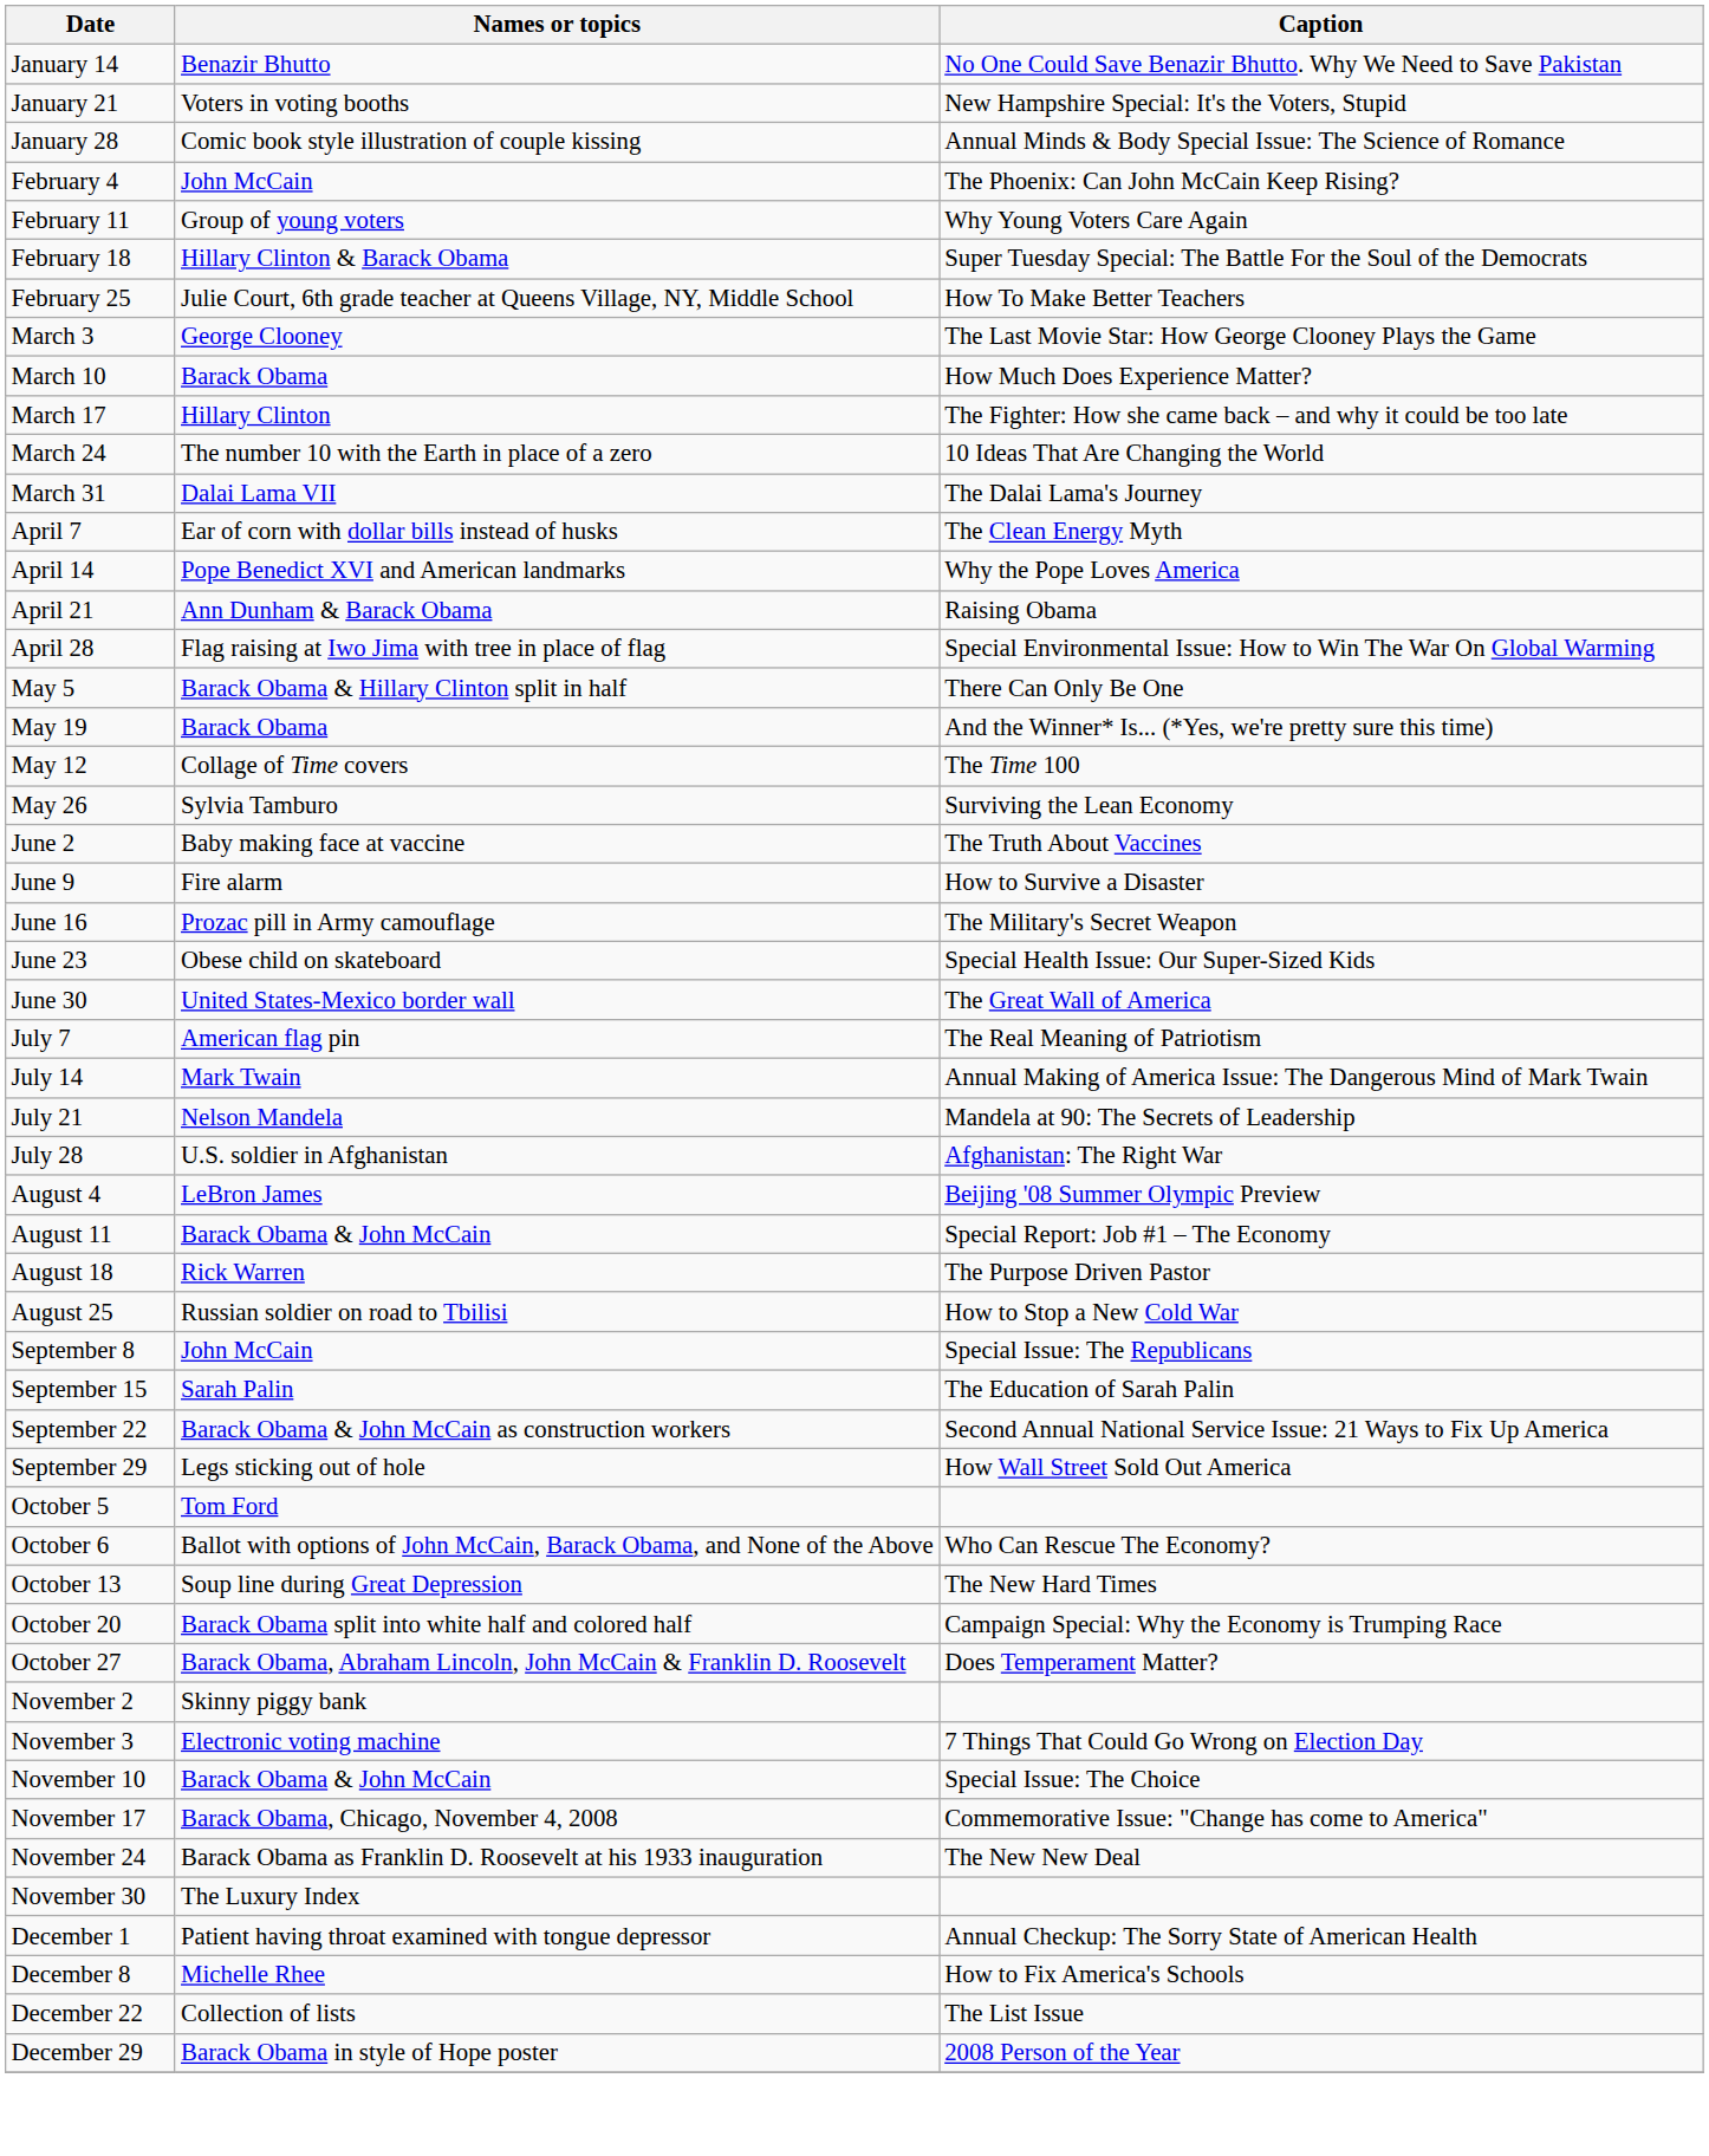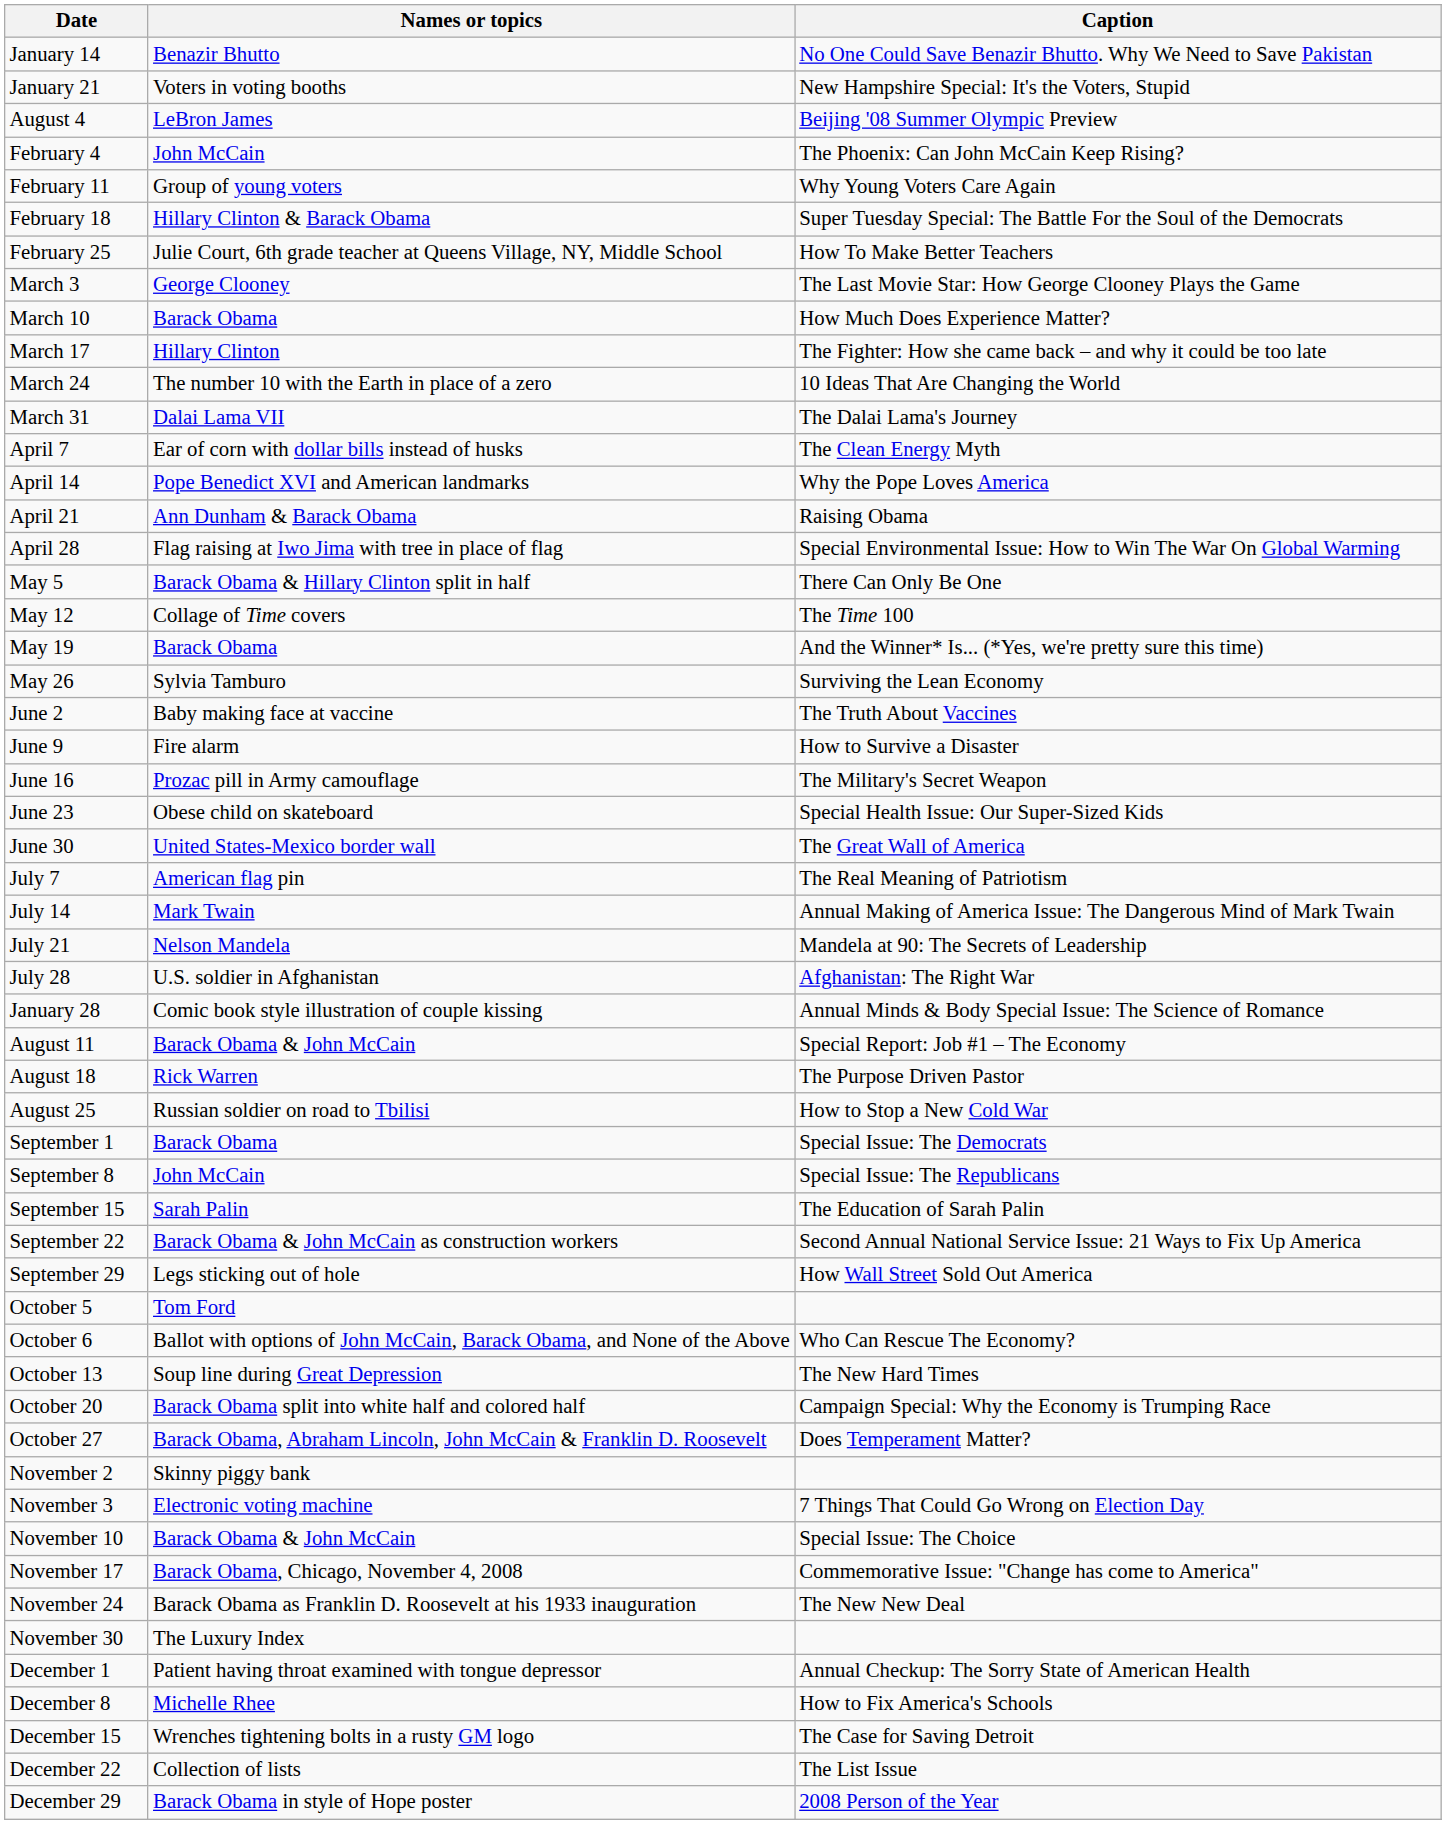 <table class="wikitable">
 <tr>
 <th width=10%>Date</th>
 <th width=45%>Names or topics</th>
 <th width=45%>Caption</th>
 </tr>
 <tr>
 <td>January 14</td>
 <td><a href='#'>Benazir Bhutto</a></td>
 <td><a href='#'>No One Could Save Benazir Bhutto</a>. Why We Need to Save <a href='#'>Pakistan</a></td>
 </tr>
 <tr>
 <td>January 21</td>
 <td>Voters in voting booths</td>
 <td>New Hampshire Special: It's the Voters, Stupid</td>
 </tr>
 <tr>
-<td>January 28</td>
-<td>Comic book style illustration of couple kissing</td>
-<td>Annual Minds & Body Special Issue: The Science of Romance</td>
+<td>August 4</td>
+<td><a href='#'>LeBron James</a></td>
+<td><a href='#'>Beijing '08 Summer Olympic</a> Preview</td>
 </tr>
 <tr>
 <td>February 4</td>
 <td><a href='#'>John McCain</a></td>
 <td>The Phoenix: Can John McCain Keep Rising?</td>
 </tr>
 <tr>
 <td>February 11</td>
 <td>Group of <a href='#'>young voters</a></td>
 <td>Why Young Voters Care Again</td>
 </tr>
 <tr>
 <td>February 18</td>
 <td><a href='#'>Hillary Clinton</a> & <a href='#'>Barack Obama</a></td>
 <td>Super Tuesday Special: The Battle For the Soul of the Democrats</td>
 </tr>
 <tr>
 <td>February 25</td>
 <td>Julie Court, 6th grade teacher at Queens Village, NY, Middle School</td>
 <td>How To Make Better Teachers</td>
 </tr>
 <tr>
 <td>March 3</td>
 <td><a href='#'>George Clooney</a></td>
 <td>The Last Movie Star: How George Clooney Plays the Game</td>
 </tr>
 <tr>
 <td>March 10</td>
 <td><a href='#'>Barack Obama</a></td>
 <td>How Much Does Experience Matter?</td>
 </tr>
 <tr>
 <td>March 17</td>
 <td><a href='#'>Hillary Clinton</a></td>
 <td>The Fighter: How she came back – and why it could be too late</td>
 </tr>
 <tr>
 <td>March 24</td>
 <td>The number 10 with the Earth in place of a zero</td>
 <td>10 Ideas That Are Changing the World</td>
 </tr>
 <tr>
 <td>March 31</td>
 <td><a href='#'>Dalai Lama VII</a></td>
 <td>The Dalai Lama's Journey</td>
 </tr>
 <tr>
 <td>April 7</td>
 <td>Ear of corn with <a href='#'>dollar bills</a> instead of husks</td>
 <td>The <a href='#'>Clean Energy</a> Myth</td>
 </tr>
 <tr>
 <td>April 14</td>
 <td><a href='#'>Pope Benedict XVI</a> and American landmarks</td>
 <td>Why the Pope Loves <a href='#'>America</a></td>
 </tr>
 <tr>
 <td>April 21</td>
 <td><a href='#'>Ann Dunham</a> & <a href='#'>Barack Obama</a></td>
 <td>Raising Obama</td>
 </tr>
 <tr>
 <td>April 28</td>
 <td>Flag raising at <a href='#'>Iwo Jima</a> with tree in place of flag</td>
 <td>Special Environmental Issue: How to Win The War On <a href='#'>Global Warming</a></td>
 </tr>
 <tr>
 <td>May 5</td>
 <td><a href='#'>Barack Obama</a> & <a href='#'>Hillary Clinton</a> split in half</td>
 <td>There Can Only Be One</td>
 </tr>
 <tr>
+<td>May 12</td>
+<td>Collage of <em>Time</em> covers</td>
+<td>The <em>Time</em> 100</td>
+</tr>
+<tr>
 <td>May 19</td>
 <td><a href='#'>Barack Obama</a></td>
 <td>And the Winner* Is... (*Yes, we're pretty sure this time)</td>
-</tr>
-<tr>
-<td>May 12</td>
-<td>Collage of <em>Time</em> covers</td>
-<td>The <em>Time</em> 100</td>
 </tr>
 <tr>
 <td>May 26</td>
 <td>Sylvia Tamburo</td>
 <td>Surviving the Lean Economy</td>
 </tr>
 <tr>
 <td>June 2</td>
 <td>Baby making face at vaccine</td>
 <td>The Truth About <a href='#'>Vaccines</a></td>
 </tr>
 <tr>
 <td>June 9</td>
 <td>Fire alarm</td>
 <td>How to Survive a Disaster</td>
 </tr>
 <tr>
 <td>June 16</td>
 <td><a href='#'>Prozac</a> pill in Army camouflage</td>
 <td>The Military's Secret Weapon</td>
 </tr>
 <tr>
 <td>June 23</td>
 <td>Obese child on skateboard</td>
 <td>Special Health Issue: Our Super-Sized Kids</td>
 </tr>
 <tr>
 <td>June 30</td>
 <td><a href='#'>United States-Mexico border wall</a></td>
 <td>The <a href='#'>Great Wall of America</a></td>
 </tr>
 <tr>
 <td>July 7</td>
 <td><a href='#'>American flag</a> pin</td>
 <td>The Real Meaning of Patriotism</td>
 </tr>
 <tr>
 <td>July 14</td>
 <td><a href='#'>Mark Twain</a></td>
 <td>Annual Making of America Issue: The Dangerous Mind of Mark Twain</td>
 </tr>
 <tr>
 <td>July 21</td>
 <td><a href='#'>Nelson Mandela</a></td>
 <td>Mandela at 90: The Secrets of Leadership</td>
 </tr>
 <tr>
 <td>July 28</td>
 <td>U.S. soldier in Afghanistan</td>
 <td><a href='#'>Afghanistan</a>: The Right War</td>
 </tr>
 <tr>
-<td>August 4</td>
-<td><a href='#'>LeBron James</a></td>
-<td><a href='#'>Beijing '08 Summer Olympic</a> Preview</td>
+<td>January 28</td>
+<td>Comic book style illustration of couple kissing</td>
+<td>Annual Minds & Body Special Issue: The Science of Romance</td>
 </tr>
 <tr>
 <td>August 11</td>
 <td><a href='#'>Barack Obama</a> & <a href='#'>John McCain</a></td>
 <td>Special Report: Job #1 – The Economy</td>
 </tr>
 <tr>
 <td>August 18</td>
 <td><a href='#'>Rick Warren</a></td>
 <td>The Purpose Driven Pastor</td>
 </tr>
 <tr>
 <td>August 25</td>
 <td>Russian soldier on road to <a href='#'>Tbilisi</a></td>
 <td>How to Stop a New <a href='#'>Cold War</a></td>
+</tr>
+<tr>
+<td>September 1</td>
+<td><a href='#'>Barack Obama</a></td>
+<td>Special Issue: The <a href='#'>Democrats</a></td>
 </tr>
 <tr>
 <td>September 8</td>
 <td><a href='#'>John McCain</a></td>
 <td>Special Issue: The <a href='#'>Republicans</a></td>
 </tr>
 <tr>
 <td>September 15</td>
 <td><a href='#'>Sarah Palin</a></td>
 <td>The Education of Sarah Palin</td>
 </tr>
 <tr>
 <td>September 22</td>
 <td><a href='#'>Barack Obama</a> & <a href='#'>John McCain</a> as construction workers</td>
 <td>Second Annual National Service Issue: 21 Ways to Fix Up America</td>
 </tr>
 <tr>
 <td>September 29</td>
 <td>Legs sticking out of hole</td>
 <td>How <a href='#'>Wall Street</a> Sold Out America</td>
 </tr>
 <tr>
 <td>October 5</td>
 <td><a href='#'>Tom Ford</a></td>
 <td></td>
 </tr>
 <tr>
 <td>October 6</td>
 <td>Ballot with options of <a href='#'>John McCain</a>, <a href='#'>Barack Obama</a>, and None of the Above</td>
 <td>Who Can Rescue The Economy?</td>
 </tr>
 <tr>
 <td>October 13</td>
 <td>Soup line during <a href='#'>Great Depression</a></td>
 <td>The New Hard Times</td>
 </tr>
 <tr>
 <td>October 20</td>
 <td><a href='#'>Barack Obama</a> split into white half and colored half</td>
 <td>Campaign Special: Why the Economy is Trumping Race</td>
 </tr>
 <tr>
 <td>October 27</td>
 <td><a href='#'>Barack Obama</a>, <a href='#'>Abraham Lincoln</a>, <a href='#'>John McCain</a> & <a href='#'>Franklin D. Roosevelt</a></td>
 <td>Does <a href='#'>Temperament</a> Matter?</td>
 </tr>
 <tr>
 <td>November 2</td>
 <td>Skinny piggy bank</td>
 <td></td>
 </tr>
 <tr>
 <td>November 3</td>
 <td><a href='#'>Electronic voting machine</a></td>
 <td>7 Things That Could Go Wrong on <a href='#'>Election Day</a></td>
 </tr>
 <tr>
 <td>November 10</td>
 <td><a href='#'>Barack Obama</a> & <a href='#'>John McCain</a></td>
 <td>Special Issue: The Choice</td>
 </tr>
 <tr>
 <td>November 17</td>
 <td><a href='#'>Barack Obama</a>, Chicago, November 4, 2008</td>
 <td>Commemorative Issue: "Change has come to America"</td>
 </tr>
 <tr>
 <td>November 24</td>
 <td>Barack Obama as Franklin D. Roosevelt at his 1933 inauguration</td>
 <td>The New New Deal</td>
 </tr>
 <tr>
 <td>November 30</td>
 <td>The Luxury Index</td>
 <td></td>
 </tr>
 <tr>
 <td>December 1</td>
 <td>Patient having throat examined with tongue depressor</td>
 <td>Annual Checkup: The Sorry State of American Health</td>
 </tr>
 <tr>
 <td>December 8</td>
 <td><a href='#'>Michelle Rhee</a></td>
 <td>How to Fix America's Schools</td>
 </tr>
 <tr>
+<td>December 15</td>
+<td>Wrenches tightening bolts in a rusty <a href='#'>GM</a> logo</td>
+<td>The Case for Saving Detroit</td>
+</tr>
+<tr>
 <td>December 22</td>
 <td>Collection of lists</td>
 <td>The List Issue</td>
 </tr>
 <tr>
 <td>December 29</td>
 <td><a href='#'>Barack Obama</a> in style of Hope poster</td>
 <td><a href='#'>2008 Person of the Year</a></td>
 </tr>
 <tr>
 </tr>
 </table>
